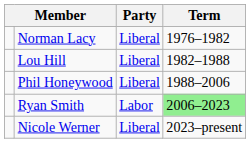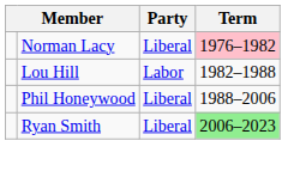 <table class="wikitable">
 <tr>
 <th colspan="2">Member</th>
 <th>Party</th>
 <th>Term</th>
 </tr>
 <tr>
 <td> </td>
 <td><a href='#'>Norman Lacy</a></td>
 <td><a href='#'>Liberal</a></td>
-<td>1976–1982</td>
+<td style="background: pink;">1976–1982</td>
 </tr>
 <tr>
 <td> </td>
 <td><a href='#'>Lou Hill</a></td>
-<td><a href='#'>Liberal</a></td>
+<td><a href='#'>Labor</a></td>
 <td>1982–1988</td>
 </tr>
 <tr>
 <td> </td>
 <td><a href='#'>Phil Honeywood</a></td>
 <td><a href='#'>Liberal</a></td>
 <td>1988–2006</td>
 </tr>
 <tr>
 <td> </td>
 <td><a href='#'>Ryan Smith</a></td>
-<td><a href='#'>Labor</a></td>
+<td><a href='#'>Liberal</a></td>
 <td style="background: lightgreen;">2006–2023</td>
 </tr>
-<tr>
-<td> </td>
-<td><a href='#'>Nicole Werner</a></td>
-<td><a href='#'>Liberal</a></td>
-<td>2023–present</td>
-</tr>
 </table>
